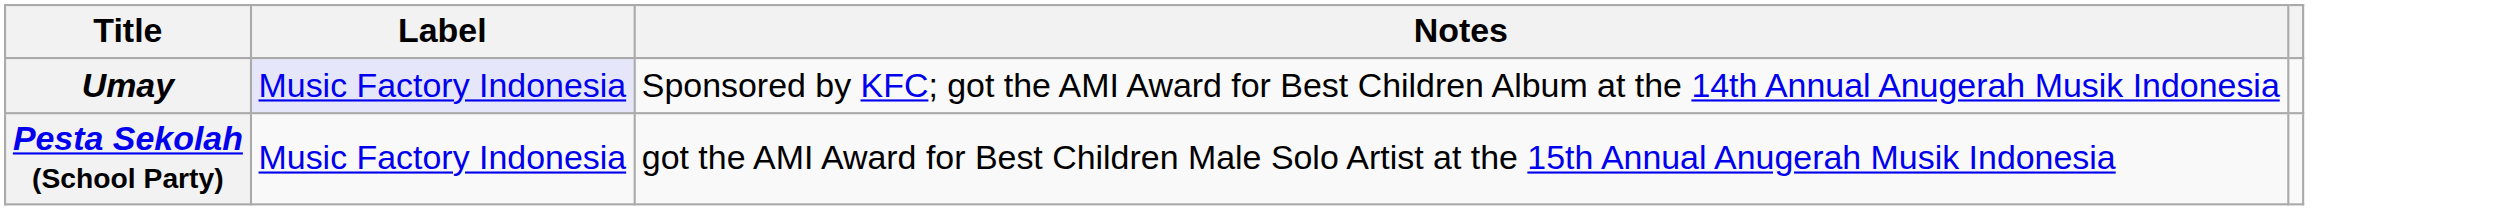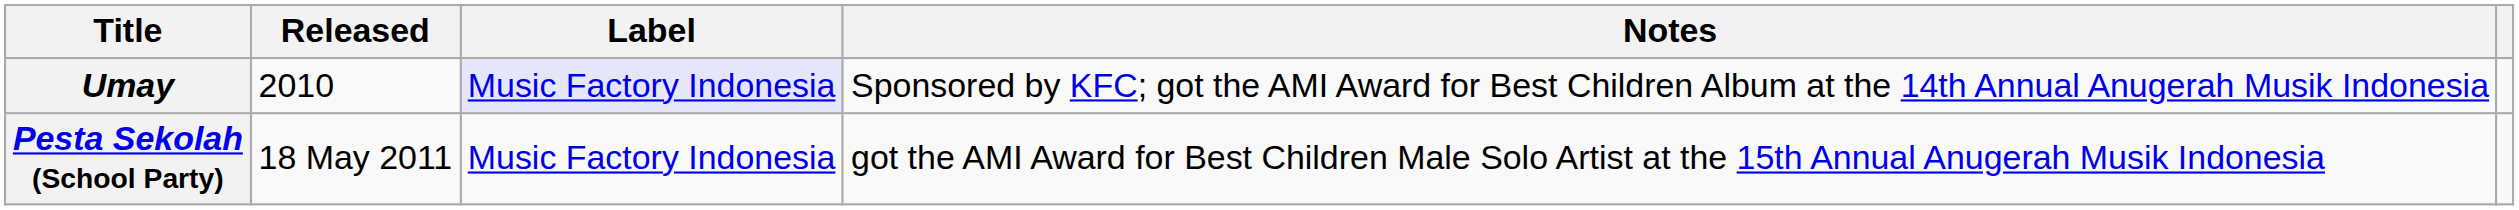 <table class="wikitable sortable plainrowheaders">
 <tr>
 <th scope="col">Title</th>
+<th scope="col">Released</th>
 <th scope="col">Label</th>
 <th scope="col" class="unsortable">Notes</th>
 <th scope="col" class="unsortable"></th>
 </tr>
 <tr>
 <th scope="row"><em>Umay</em></th>
+<td>2010</td>
 <td style="background: lavender;"><a href='#'>Music Factory Indonesia</a></td>
 <td>Sponsored by <a href='#'>KFC</a>; got the AMI Award for Best Children Album at the <a href='#'>14th Annual Anugerah Musik Indonesia</a></td>
 <td align="center"></td>
 </tr>
 <tr>
 <th scope="row"><em><a href='#'>Pesta Sekolah</a></em><br><small>(School Party)</small></th>
+<td>18 May 2011</td>
 <td><a href='#'>Music Factory Indonesia</a></td>
 <td>got the AMI Award for Best Children Male Solo Artist at the <a href='#'>15th Annual Anugerah Musik Indonesia</a></td>
 <td align="center"></td>
 </tr>
 </table>
